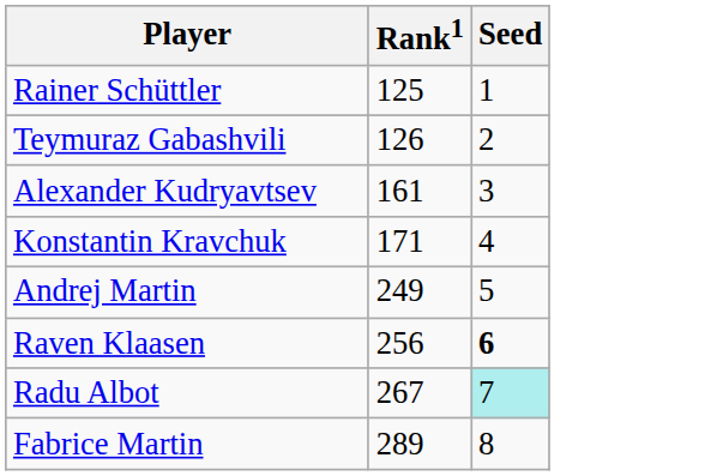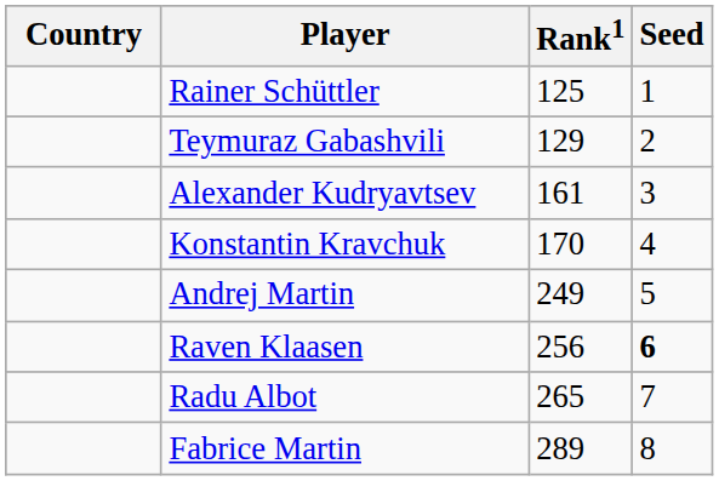 <table class="sortable wikitable">
 <tr>
+<th width="70">Country</th>
 <th width="175">Player</th>
 <th>Rank<sup>1</sup></th>
 <th>Seed</th>
 </tr>
 <tr>
+<td></td>
 <td><a href='#'>Rainer Schüttler</a></td>
 <td>125</td>
 <td>1</td>
 </tr>
 <tr>
+<td></td>
 <td><a href='#'>Teymuraz Gabashvili</a></td>
-<td>126</td>
+<td>129</td>
 <td>2</td>
 </tr>
 <tr>
+<td></td>
 <td><a href='#'>Alexander Kudryavtsev</a></td>
 <td>161</td>
 <td>3</td>
 </tr>
 <tr>
+<td></td>
 <td><a href='#'>Konstantin Kravchuk</a></td>
-<td>171</td>
+<td>170</td>
 <td>4</td>
 </tr>
 <tr>
+<td></td>
 <td><a href='#'>Andrej Martin</a></td>
 <td>249</td>
 <td>5</td>
 </tr>
 <tr>
+<td></td>
 <td><a href='#'>Raven Klaasen</a></td>
 <td>256</td>
 <td><strong>6</strong></td>
 </tr>
 <tr>
+<td></td>
 <td><a href='#'>Radu Albot</a></td>
-<td>267</td>
-<td style="background: paleturquoise;">7</td>
+<td>265</td>
+<td>7</td>
 </tr>
 <tr>
+<td></td>
 <td><a href='#'>Fabrice Martin</a></td>
 <td>289</td>
 <td>8</td>
 </tr>
 </table>
